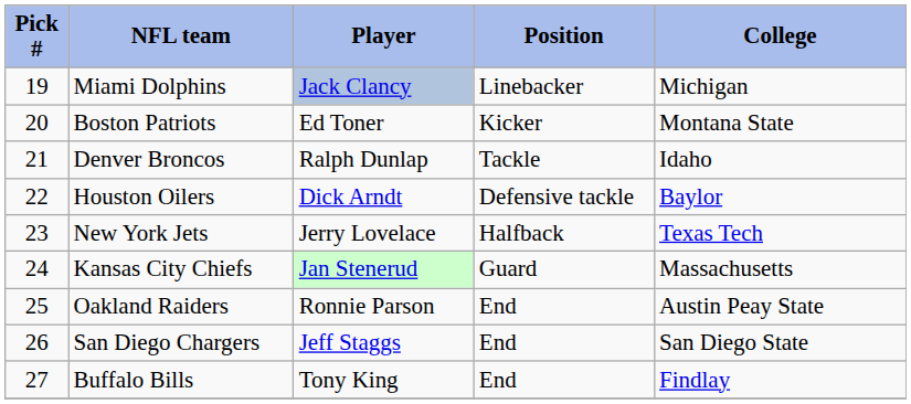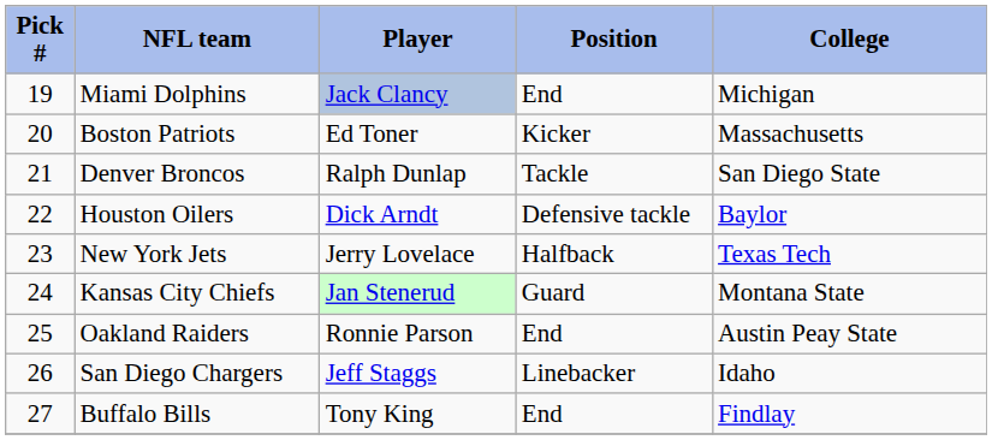 <table class="wikitable sortable sortable" style="width: 100%">
 <tr>
 <th style="background:#A8BDEC;" width=7%>Pick #</th>
 <th width=25% style="background:#A8BDEC;">NFL team</th>
 <th width=20% style="background:#A8BDEC;">Player</th>
 <th width=20% style="background:#A8BDEC;">Position</th>
 <th style="background:#A8BDEC;">College</th>
 </tr>
 <tr>
 <td align=center>19</td>
 <td>Miami Dolphins</td>
 <td bgcolor="lightsteelblue"><a href='#'>Jack Clancy</a></td>
-<td>Linebacker</td>
+<td>End</td>
 <td>Michigan</td>
 </tr>
 <tr>
 <td align=center>20</td>
 <td>Boston Patriots</td>
 <td>Ed Toner</td>
 <td>Kicker</td>
-<td>Montana State</td>
+<td>Massachusetts</td>
 </tr>
 <tr>
 <td align=center>21</td>
 <td>Denver Broncos</td>
 <td>Ralph Dunlap</td>
 <td>Tackle</td>
-<td>Idaho</td>
+<td>San Diego State</td>
 </tr>
 <tr>
 <td align=center>22</td>
 <td>Houston Oilers</td>
 <td><a href='#'>Dick Arndt</a></td>
 <td>Defensive tackle</td>
 <td><a href='#'>Baylor</a></td>
 </tr>
 <tr>
 <td align=center>23</td>
 <td>New York Jets</td>
 <td>Jerry Lovelace</td>
 <td>Halfback</td>
 <td><a href='#'>Texas Tech</a></td>
 </tr>
 <tr>
 <td align=center>24</td>
 <td>Kansas City Chiefs</td>
 <td bgcolor="#CCFFCC"><a href='#'>Jan Stenerud</a></td>
 <td>Guard</td>
-<td>Massachusetts</td>
+<td>Montana State</td>
 </tr>
 <tr>
 <td align=center>25</td>
 <td>Oakland Raiders</td>
 <td>Ronnie Parson</td>
 <td>End</td>
 <td>Austin Peay State</td>
 </tr>
 <tr>
 <td align=center>26</td>
 <td>San Diego Chargers</td>
 <td><a href='#'>Jeff Staggs</a></td>
-<td>End</td>
-<td>San Diego State</td>
+<td>Linebacker</td>
+<td>Idaho</td>
 </tr>
 <tr>
 <td align=center>27</td>
 <td>Buffalo Bills</td>
 <td Tony King (American football)>Tony King</td>
 <td>End</td>
 <td><a href='#'>Findlay</a></td>
 </tr>
 <tr>
 </tr>
 </table>
